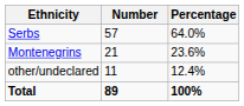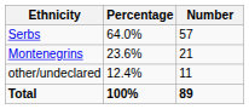 <table class="wikitable">
 <tr>
 <th width="100px">Ethnicity</th>
+<th width="80px">Percentage</th>
 <th width="80px">Number</th>
-<th width="80px">Percentage</th>
 </tr>
 <tr>
 <td><a href='#'>Serbs</a></td>
+<td>64.0%</td>
 <td>57</td>
-<td>64.0%</td>
 </tr>
 <tr>
 <td><a href='#'>Montenegrins</a></td>
+<td>23.6%</td>
 <td>21</td>
-<td>23.6%</td>
 </tr>
 <tr>
 <td>other/undeclared</td>
+<td>12.4%</td>
 <td>11</td>
-<td>12.4%</td>
 </tr>
 <tr>
 <td><strong>Total</strong></td>
+<td><strong>100%</strong></td>
 <td><strong>89</strong></td>
-<td><strong>100%</strong></td>
 </tr>
 </table>
